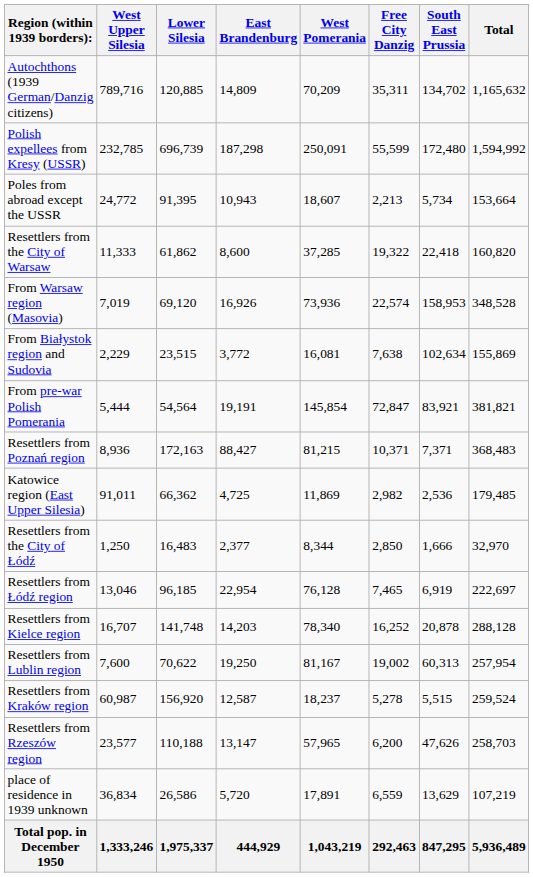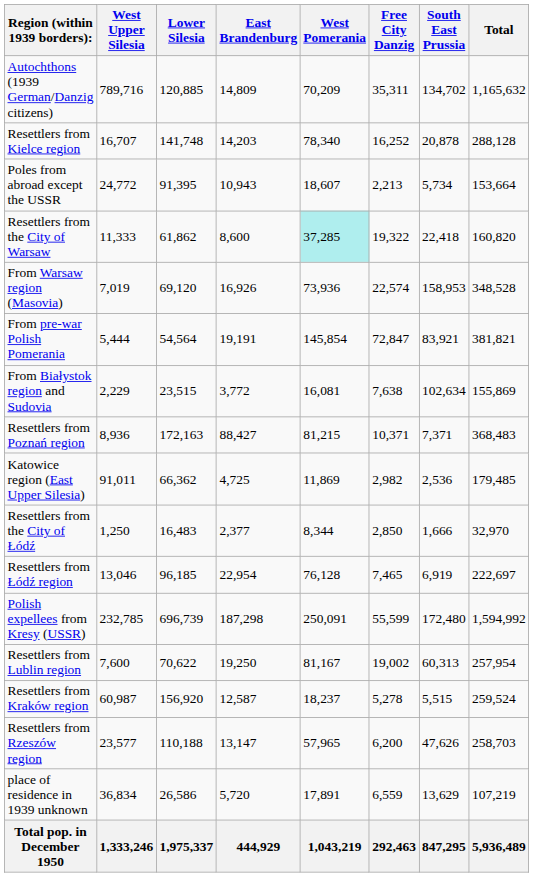 <table class="wikitable sortable mw-collapsible">
 <tr>
 <th>Region (within 1939 borders):</th>
 <th><a href='#'>West Upper Silesia</a></th>
 <th><a href='#'>Lower Silesia</a></th>
 <th><a href='#'>East Brandenburg</a></th>
 <th><a href='#'>West Pomerania</a></th>
 <th><a href='#'>Free City Danzig</a></th>
 <th><a href='#'>South East Prussia</a></th>
 <th>Total</th>
 </tr>
 <tr>
 <td><a href='#'>Autochthons</a> (1939 <a href='#'>German</a>/<a href='#'>Danzig</a> citizens)</td>
 <td>789,716</td>
 <td>120,885</td>
 <td>14,809</td>
 <td>70,209</td>
 <td>35,311</td>
 <td>134,702</td>
 <td>1,165,632</td>
 </tr>
 <tr>
-<td><a href='#'>Polish expellees</a> from <a href='#'>Kresy</a> (<a href='#'>USSR</a>)</td>
-<td>232,785</td>
-<td>696,739</td>
-<td>187,298</td>
-<td>250,091</td>
-<td>55,599</td>
-<td>172,480</td>
-<td>1,594,992</td>
+<td>Resettlers from <a href='#'>Kielce region</a></td>
+<td>16,707</td>
+<td>141,748</td>
+<td>14,203</td>
+<td>78,340</td>
+<td>16,252</td>
+<td>20,878</td>
+<td>288,128</td>
 </tr>
 <tr>
 <td>Poles from abroad except the USSR</td>
 <td>24,772</td>
 <td>91,395</td>
 <td>10,943</td>
 <td>18,607</td>
 <td>2,213</td>
 <td>5,734</td>
 <td>153,664</td>
 </tr>
 <tr>
 <td>Resettlers from the <a href='#'>City of Warsaw</a></td>
 <td>11,333</td>
 <td>61,862</td>
 <td>8,600</td>
-<td>37,285</td>
+<td style="background: paleturquoise;">37,285</td>
 <td>19,322</td>
 <td>22,418</td>
 <td>160,820</td>
 </tr>
 <tr>
 <td>From <a href='#'>Warsaw region</a> (<a href='#'>Masovia</a>)</td>
 <td>7,019</td>
 <td>69,120</td>
 <td>16,926</td>
 <td>73,936</td>
 <td>22,574</td>
 <td>158,953</td>
 <td>348,528</td>
 </tr>
 <tr>
+<td>From <a href='#'>pre-war Polish Pomerania</a></td>
+<td>5,444</td>
+<td>54,564</td>
+<td>19,191</td>
+<td>145,854</td>
+<td>72,847</td>
+<td>83,921</td>
+<td>381,821</td>
+</tr>
+<tr>
 <td>From <a href='#'>Białystok region</a> and <a href='#'>Sudovia</a></td>
 <td>2,229</td>
 <td>23,515</td>
 <td>3,772</td>
 <td>16,081</td>
 <td>7,638</td>
 <td>102,634</td>
 <td>155,869</td>
-</tr>
-<tr>
-<td>From <a href='#'>pre-war Polish Pomerania</a></td>
-<td>5,444</td>
-<td>54,564</td>
-<td>19,191</td>
-<td>145,854</td>
-<td>72,847</td>
-<td>83,921</td>
-<td>381,821</td>
 </tr>
 <tr>
 <td>Resettlers from <a href='#'>Poznań region</a></td>
 <td>8,936</td>
 <td>172,163</td>
 <td>88,427</td>
 <td>81,215</td>
 <td>10,371</td>
 <td>7,371</td>
 <td>368,483</td>
 </tr>
 <tr>
 <td>Katowice region (<a href='#'>East Upper Silesia</a>)</td>
 <td>91,011</td>
 <td>66,362</td>
 <td>4,725</td>
 <td>11,869</td>
 <td>2,982</td>
 <td>2,536</td>
 <td>179,485</td>
 </tr>
 <tr>
 <td>Resettlers from the <a href='#'>City of Łódź</a></td>
 <td>1,250</td>
 <td>16,483</td>
 <td>2,377</td>
 <td>8,344</td>
 <td>2,850</td>
 <td>1,666</td>
 <td>32,970</td>
 </tr>
 <tr>
 <td>Resettlers from <a href='#'>Łódź region</a></td>
 <td>13,046</td>
 <td>96,185</td>
 <td>22,954</td>
 <td>76,128</td>
 <td>7,465</td>
 <td>6,919</td>
 <td>222,697</td>
 </tr>
 <tr>
-<td>Resettlers from <a href='#'>Kielce region</a></td>
-<td>16,707</td>
-<td>141,748</td>
-<td>14,203</td>
-<td>78,340</td>
-<td>16,252</td>
-<td>20,878</td>
-<td>288,128</td>
+<td><a href='#'>Polish expellees</a> from <a href='#'>Kresy</a> (<a href='#'>USSR</a>)</td>
+<td>232,785</td>
+<td>696,739</td>
+<td>187,298</td>
+<td>250,091</td>
+<td>55,599</td>
+<td>172,480</td>
+<td>1,594,992</td>
 </tr>
 <tr>
 <td>Resettlers from <a href='#'>Lublin region</a></td>
 <td>7,600</td>
 <td>70,622</td>
 <td>19,250</td>
 <td>81,167</td>
 <td>19,002</td>
 <td>60,313</td>
 <td>257,954</td>
 </tr>
 <tr>
 <td>Resettlers from <a href='#'>Kraków region</a></td>
 <td>60,987</td>
 <td>156,920</td>
 <td>12,587</td>
 <td>18,237</td>
 <td>5,278</td>
 <td>5,515</td>
 <td>259,524</td>
 </tr>
 <tr>
 <td>Resettlers from <a href='#'>Rzeszów region</a></td>
 <td>23,577</td>
 <td>110,188</td>
 <td>13,147</td>
 <td>57,965</td>
 <td>6,200</td>
 <td>47,626</td>
 <td>258,703</td>
 </tr>
 <tr>
 <td>place of residence in 1939 unknown</td>
 <td>36,834</td>
 <td>26,586</td>
 <td>5,720</td>
 <td>17,891</td>
 <td>6,559</td>
 <td>13,629</td>
 <td>107,219</td>
 </tr>
 <tr>
 <th>Total pop. in December 1950</th>
 <th>1,333,246</th>
 <th>1,975,337</th>
 <th>444,929</th>
 <th>1,043,219</th>
 <th>292,463</th>
 <th>847,295</th>
 <th>5,936,489</th>
 </tr>
 </table>
